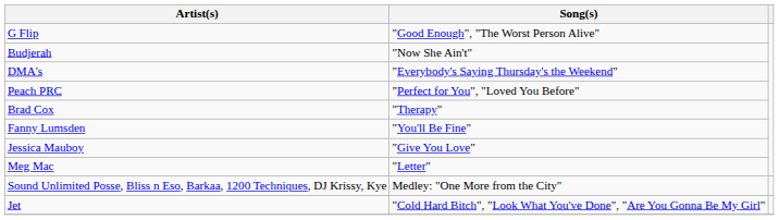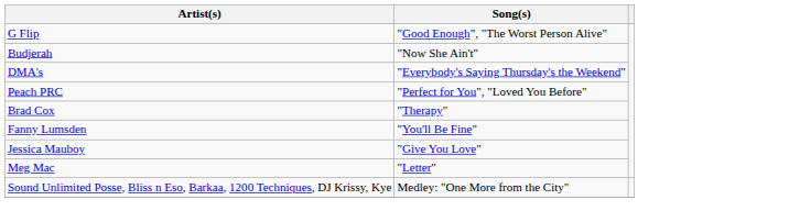 <table class="wikitable plainrowheaders">
 <tr>
 <th scope="col">Artist(s)</th>
 <th scope="col">Song(s)</th>
 <th scope="col"></th>
 </tr>
 <tr>
 <td><a href='#'>G Flip</a></td>
 <td>"<a href='#'>Good Enough</a>", "The Worst Person Alive"</td>
 <td rowspan="8"></td>
 </tr>
 <tr>
 <td><a href='#'>Budjerah</a></td>
 <td>"Now She Ain't"</td>
 </tr>
 <tr>
 <td><a href='#'>DMA's</a></td>
 <td>"<a href='#'>Everybody's Saying Thursday's the Weekend</a>"</td>
 </tr>
 <tr>
 <td><a href='#'>Peach PRC</a></td>
 <td>"<a href='#'>Perfect for You</a>", "Loved You Before"</td>
 </tr>
 <tr>
 <td><a href='#'>Brad Cox</a></td>
 <td>"<a href='#'>Therapy</a>"</td>
 </tr>
 <tr>
 <td><a href='#'>Fanny Lumsden</a></td>
 <td>"<a href='#'>You'll Be Fine</a>"</td>
 </tr>
 <tr>
 <td><a href='#'>Jessica Mauboy</a></td>
 <td>"<a href='#'>Give You Love</a>"</td>
 </tr>
 <tr>
 <td><a href='#'>Meg Mac</a></td>
 <td>"<a href='#'>Letter</a>"</td>
 </tr>
 <tr>
 <td><a href='#'>Sound Unlimited Posse</a>, <a href='#'>Bliss n Eso</a>, <a href='#'>Barkaa</a>, <a href='#'>1200 Techniques</a>, DJ Krissy, Kye</td>
 <td>Medley: "One More from the City"</td>
 <td></td>
 </tr>
 <tr>
-<td><a href='#'>Jet</a></td>
-<td>"<a href='#'>Cold Hard Bitch</a>", "<a href='#'>Look What You've Done</a>", "<a href='#'>Are You Gonna Be My Girl</a>"</td>
-<td></td>
-</tr>
-<tr>
 </tr>
 </table>
